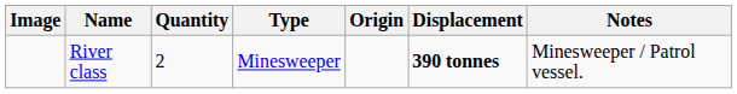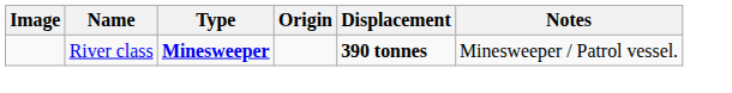 <table class="wikitable">
 <tr>
 <th>Image</th>
 <th>Name</th>
-<th>Quantity</th>
 <th>Type</th>
 <th>Origin</th>
 <th>Displacement</th>
 <th>Notes</th>
 </tr>
 <tr>
 <td></td>
 <td><a href='#'>River class</a></td>
-<td>2</td>
-<td><a href='#'>Minesweeper</a></td>
+<td><strong><a href='#'>Minesweeper</a></strong></td>
 <td></td>
 <td><strong>390 tonnes</strong></td>
 <td>Minesweeper / Patrol vessel.</td>
 </tr>
 </table>
